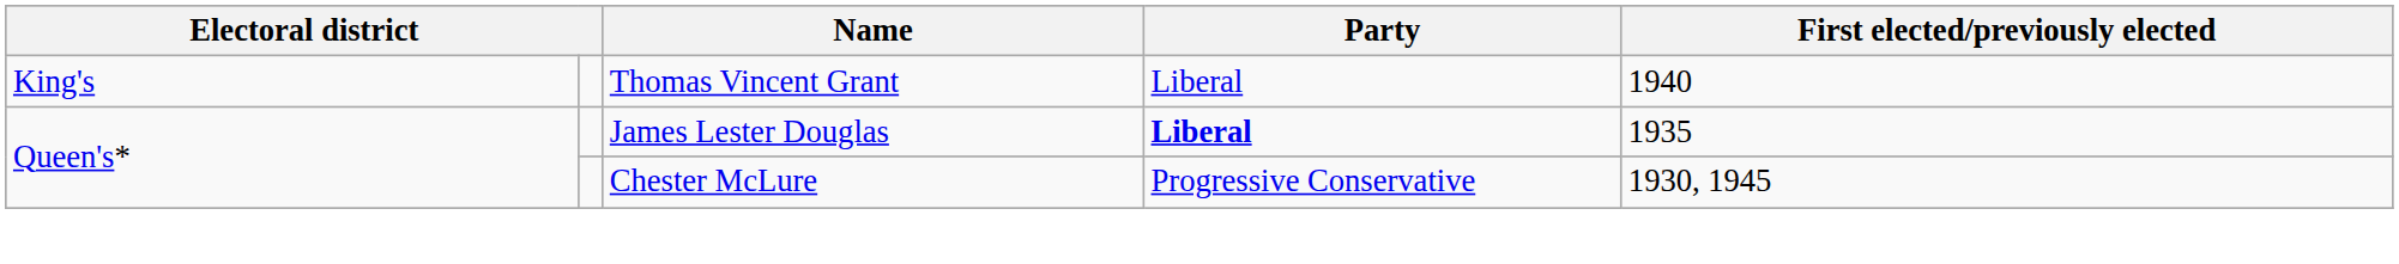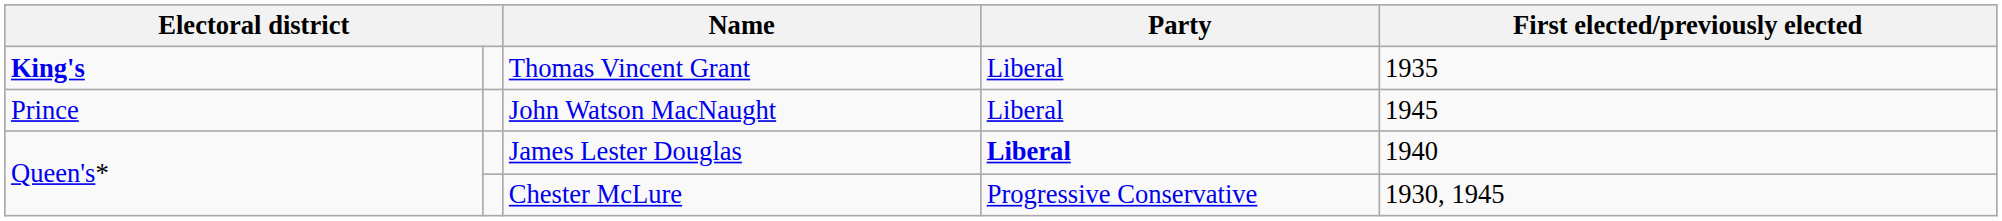 <table class="wikitable" width=95%>
 <tr>
 <th colspan=2 width=25%>Electoral district</th>
 <th>Name</th>
 <th width=20%>Party</th>
 <th>First elected/previously elected</th>
 </tr>
 <tr>
-<td width=24%><a href='#'>King's</a></td>
+<td width=24%><strong><a href='#'>King's</a></strong></td>
 <td></td>
 <td><a href='#'>Thomas Vincent Grant</a></td>
 <td><a href='#'>Liberal</a></td>
-<td>1940</td>
+<td>1935</td>
+</tr>
+<tr>
+<td><a href='#'>Prince</a></td>
+<td></td>
+<td><a href='#'>John Watson MacNaught</a> </td>
+<td><a href='#'>Liberal</a></td>
+<td>1945</td>
 </tr>
 <tr>
 <td rowspan=2><a href='#'>Queen's</a>*</td>
 <td></td>
 <td><a href='#'>James Lester Douglas</a></td>
 <td><strong><a href='#'>Liberal</a></strong></td>
-<td>1935</td>
+<td>1940</td>
 </tr>
 <tr>
 <td></td>
 <td><a href='#'>Chester McLure</a></td>
 <td><a href='#'>Progressive Conservative</a></td>
 <td>1930, 1945</td>
 </tr>
 </table>
